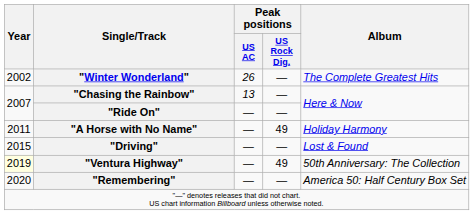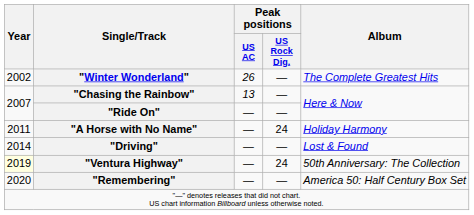 <table class="wikitable plainrowheaders" style="text-align:center;">
 <tr>
 <th rowspan="2">Year</th>
 <th rowspan="2" style="width:18em;">Single/Track</th>
 <th colspan="2">Peak positions</th>
 <th rowspan="2">Album</th>
 </tr>
 <tr style="font-size:smaller;">
 <th width="35"><a href='#'>US AC</a><br></th>
 <th width="50"><a href='#'>US Rock Dig.</a><br></th>
 </tr>
 <tr>
 <td>2002</td>
 <th scope="row">"<a href='#'>Winter Wonderland</a>"</th>
 <td><em>26</em></td>
 <td>—</td>
 <td align="left"><em><a href='#'>The Complete Greatest Hits</a></em></td>
 </tr>
 <tr>
 <td rowspan="2">2007</td>
 <th scope="row">"Chasing the Rainbow"</th>
 <td><em>13</em></td>
 <td>—</td>
 <td align="left" rowspan="2"><em><a href='#'>Here & Now</a></em></td>
 </tr>
 <tr>
 <th scope="row">"Ride On"</th>
 <td>—</td>
 <td>—</td>
 </tr>
 <tr>
 <td>2011</td>
 <th scope="row">"A Horse with No Name"</th>
 <td>—</td>
-<td>49</td>
+<td>24</td>
 <td align="left"><em><a href='#'>Holiday Harmony</a></em></td>
 </tr>
 <tr>
-<td>2015</td>
+<td>2014</td>
 <th scope="row">"Driving"</th>
 <td>—</td>
 <td>—</td>
 <td align="left"><em><a href='#'>Lost & Found</a></em></td>
 </tr>
 <tr>
 <td style="background: lightyellow;">2019</td>
 <th scope="row">"Ventura Highway"</th>
 <td>—</td>
-<td>49</td>
+<td>24</td>
 <td align="left"><em>50th Anniversary: The Collection</em></td>
 </tr>
 <tr>
 <td>2020</td>
 <th scope="row">"Remembering"</th>
 <td>—</td>
 <td>—</td>
 <td align="left"><em>America 50: Half Century Box Set</em></td>
 </tr>
 <tr>
 <td colspan="10" style="font-size:8pt">"—" denotes releases that did not chart.<br>US chart information <em>Billboard</em> unless otherwise noted.</td>
 </tr>
 </table>
